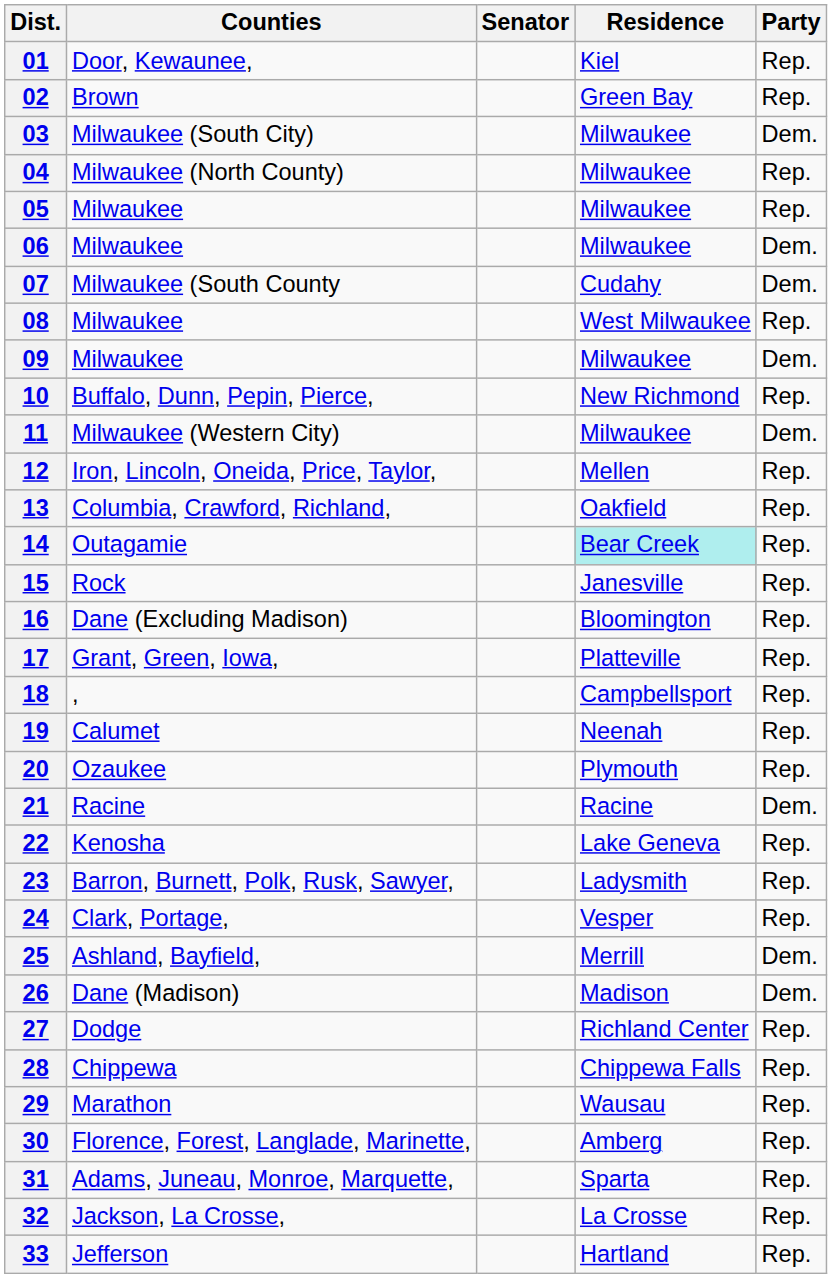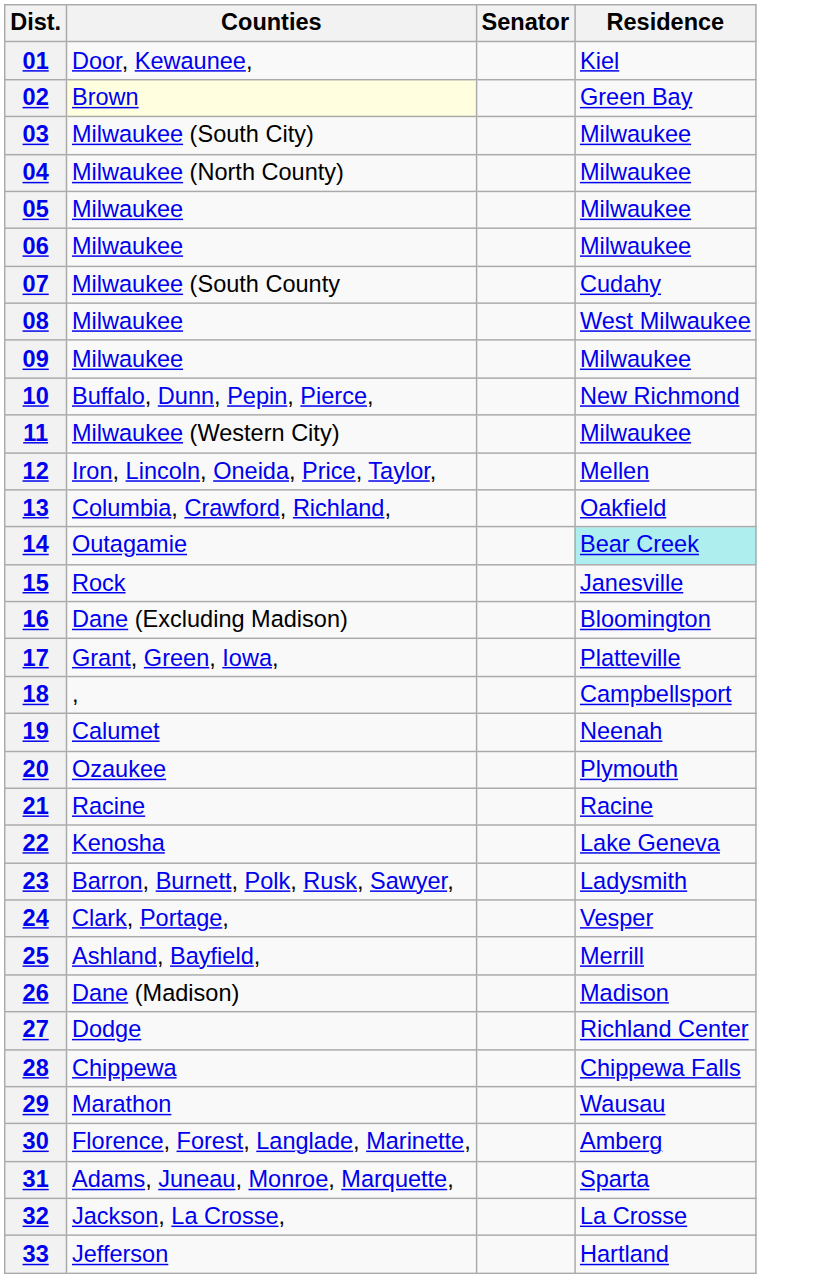 <table class="wikitable sortable">
 <tr>
 <th>Dist.</th>
 <th>Counties</th>
 <th>Senator</th>
 <th>Residence</th>
-<th>Party</th>
 </tr>
 <tr>
 <th><a href='#'>01</a></th>
 <td><a href='#'>Door</a>, <a href='#'>Kewaunee</a>, </td>
 <td></td>
 <td><a href='#'>Kiel</a></td>
-<td>Rep.</td>
 </tr>
 <tr>
 <th><a href='#'>02</a></th>
-<td><a href='#'>Brown</a></td>
+<td style="background: lightyellow;"><a href='#'>Brown</a></td>
 <td></td>
 <td><a href='#'>Green Bay</a></td>
-<td>Rep.</td>
 </tr>
 <tr>
 <th><a href='#'>03</a></th>
 <td><a href='#'>Milwaukee</a> (South City)</td>
 <td></td>
 <td><a href='#'>Milwaukee</a></td>
-<td>Dem.</td>
 </tr>
 <tr>
 <th><a href='#'>04</a></th>
 <td><a href='#'>Milwaukee</a> (North County)</td>
 <td></td>
 <td><a href='#'>Milwaukee</a></td>
-<td>Rep.</td>
 </tr>
 <tr>
 <th><a href='#'>05</a></th>
 <td><a href='#'>Milwaukee</a> </td>
 <td></td>
 <td><a href='#'>Milwaukee</a></td>
-<td>Rep.</td>
 </tr>
 <tr>
 <th><a href='#'>06</a></th>
 <td><a href='#'>Milwaukee</a> </td>
 <td></td>
 <td><a href='#'>Milwaukee</a></td>
-<td>Dem.</td>
 </tr>
 <tr>
 <th><a href='#'>07</a></th>
 <td><a href='#'>Milwaukee</a> (South County </td>
 <td></td>
 <td><a href='#'>Cudahy</a></td>
-<td>Dem.</td>
 </tr>
 <tr>
 <th><a href='#'>08</a></th>
 <td><a href='#'>Milwaukee</a> </td>
 <td></td>
 <td><a href='#'>West Milwaukee</a></td>
-<td>Rep.</td>
 </tr>
 <tr>
 <th><a href='#'>09</a></th>
 <td><a href='#'>Milwaukee</a> </td>
 <td></td>
 <td><a href='#'>Milwaukee</a></td>
-<td>Dem.</td>
 </tr>
 <tr>
 <th><a href='#'>10</a></th>
 <td><a href='#'>Buffalo</a>, <a href='#'>Dunn</a>, <a href='#'>Pepin</a>, <a href='#'>Pierce</a>, </td>
 <td></td>
 <td><a href='#'>New Richmond</a></td>
-<td>Rep.</td>
 </tr>
 <tr>
 <th><a href='#'>11</a></th>
 <td><a href='#'>Milwaukee</a> (Western City)</td>
 <td></td>
 <td><a href='#'>Milwaukee</a></td>
-<td>Dem.</td>
 </tr>
 <tr>
 <th><a href='#'>12</a></th>
 <td><a href='#'>Iron</a>, <a href='#'>Lincoln</a>, <a href='#'>Oneida</a>,  <a href='#'>Price</a>, <a href='#'>Taylor</a>, </td>
 <td></td>
 <td><a href='#'>Mellen</a></td>
-<td>Rep.</td>
 </tr>
 <tr>
 <th><a href='#'>13</a></th>
 <td><a href='#'>Columbia</a>, <a href='#'>Crawford</a>, <a href='#'>Richland</a>, </td>
 <td></td>
 <td><a href='#'>Oakfield</a></td>
-<td>Rep.</td>
 </tr>
 <tr>
 <th><a href='#'>14</a></th>
 <td><a href='#'>Outagamie</a> </td>
 <td></td>
 <td style="background: paleturquoise;"><a href='#'>Bear Creek</a></td>
-<td>Rep.</td>
 </tr>
 <tr>
 <th><a href='#'>15</a></th>
 <td><a href='#'>Rock</a></td>
 <td></td>
 <td><a href='#'>Janesville</a></td>
-<td>Rep.</td>
 </tr>
 <tr>
 <th><a href='#'>16</a></th>
 <td><a href='#'>Dane</a> (Excluding Madison)</td>
 <td></td>
 <td><a href='#'>Bloomington</a></td>
-<td>Rep.</td>
 </tr>
 <tr>
 <th><a href='#'>17</a></th>
 <td><a href='#'>Grant</a>, <a href='#'>Green</a>, <a href='#'>Iowa</a>, </td>
 <td></td>
 <td><a href='#'>Platteville</a></td>
-<td>Rep.</td>
 </tr>
 <tr>
 <th><a href='#'>18</a></th>
 <td>,  </td>
 <td></td>
 <td><a href='#'>Campbellsport</a></td>
-<td>Rep.</td>
 </tr>
 <tr>
 <th><a href='#'>19</a></th>
 <td><a href='#'>Calumet</a> </td>
 <td></td>
 <td><a href='#'>Neenah</a></td>
-<td>Rep.</td>
 </tr>
 <tr>
 <th><a href='#'>20</a></th>
 <td><a href='#'>Ozaukee</a> </td>
 <td></td>
 <td><a href='#'>Plymouth</a></td>
-<td>Rep.</td>
 </tr>
 <tr>
 <th><a href='#'>21</a></th>
 <td><a href='#'>Racine</a></td>
 <td></td>
 <td><a href='#'>Racine</a></td>
-<td>Dem.</td>
 </tr>
 <tr>
 <th><a href='#'>22</a></th>
 <td><a href='#'>Kenosha</a> </td>
 <td></td>
 <td><a href='#'>Lake Geneva</a></td>
-<td>Rep.</td>
 </tr>
 <tr>
 <th><a href='#'>23</a></th>
 <td><a href='#'>Barron</a>, <a href='#'>Burnett</a>, <a href='#'>Polk</a>, <a href='#'>Rusk</a>, <a href='#'>Sawyer</a>, </td>
 <td> </td>
 <td><a href='#'>Ladysmith</a></td>
-<td>Rep.</td>
 </tr>
 <tr>
 <th><a href='#'>24</a></th>
 <td><a href='#'>Clark</a>, <a href='#'>Portage</a>, </td>
 <td></td>
 <td><a href='#'>Vesper</a></td>
-<td>Rep.</td>
 </tr>
 <tr>
 <th><a href='#'>25</a></th>
 <td><a href='#'>Ashland</a>, <a href='#'>Bayfield</a>, </td>
 <td></td>
 <td><a href='#'>Merrill</a></td>
-<td>Dem.</td>
 </tr>
 <tr>
 <th><a href='#'>26</a></th>
 <td><a href='#'>Dane</a> (Madison)</td>
 <td></td>
 <td><a href='#'>Madison</a></td>
-<td>Dem.</td>
 </tr>
 <tr>
 <th><a href='#'>27</a></th>
 <td><a href='#'>Dodge</a> </td>
 <td></td>
 <td><a href='#'>Richland Center</a></td>
-<td>Rep.</td>
 </tr>
 <tr>
 <th><a href='#'>28</a></th>
 <td><a href='#'>Chippewa</a> </td>
 <td> </td>
 <td><a href='#'>Chippewa Falls</a></td>
-<td>Rep.</td>
 </tr>
 <tr>
 <th><a href='#'>29</a></th>
 <td><a href='#'>Marathon</a> </td>
 <td></td>
 <td><a href='#'>Wausau</a></td>
-<td>Rep.</td>
 </tr>
 <tr>
 <th><a href='#'>30</a></th>
 <td><a href='#'>Florence</a>, <a href='#'>Forest</a>, <a href='#'>Langlade</a>, <a href='#'>Marinette</a>, </td>
 <td></td>
 <td><a href='#'>Amberg</a></td>
-<td>Rep.</td>
 </tr>
 <tr>
 <th><a href='#'>31</a></th>
 <td><a href='#'>Adams</a>, <a href='#'>Juneau</a>, <a href='#'>Monroe</a>,  <a href='#'>Marquette</a>, </td>
 <td></td>
 <td><a href='#'>Sparta</a></td>
-<td>Rep.</td>
 </tr>
 <tr>
 <th><a href='#'>32</a></th>
 <td><a href='#'>Jackson</a>, <a href='#'>La Crosse</a>, </td>
 <td></td>
 <td><a href='#'>La Crosse</a></td>
-<td>Rep.</td>
 </tr>
 <tr>
 <th><a href='#'>33</a></th>
 <td><a href='#'>Jefferson</a> </td>
 <td></td>
 <td><a href='#'>Hartland</a></td>
-<td>Rep.</td>
 </tr>
 </table>
